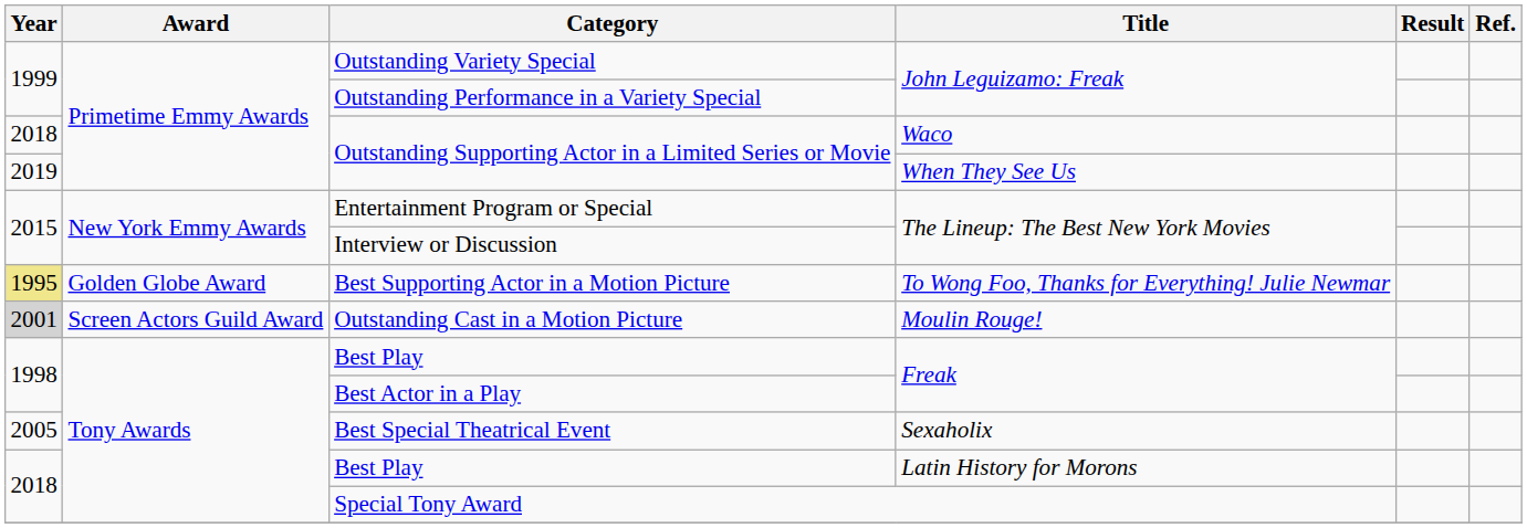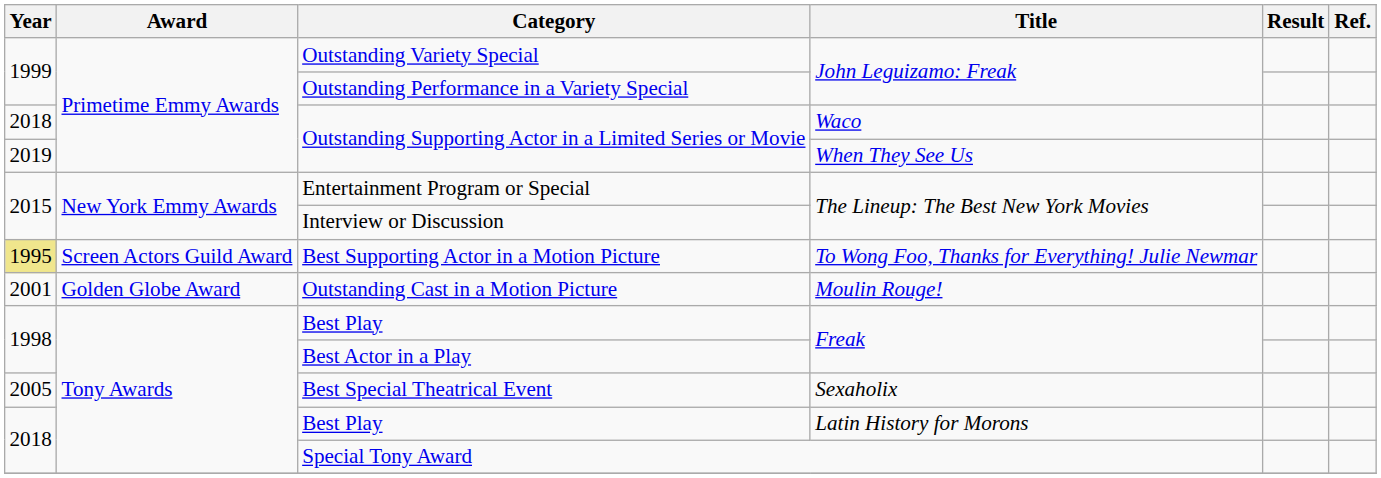 <table class="wikitable">
 <tr>
 <th>Year</th>
 <th>Award</th>
 <th>Category</th>
 <th>Title</th>
 <th>Result</th>
 <th>Ref.</th>
 </tr>
 <tr>
 <td rowspan=2>1999</td>
 <td rowspan=4><a href='#'>Primetime Emmy Awards</a></td>
 <td><a href='#'>Outstanding Variety Special</a></td>
 <td rowspan=2><em><a href='#'>John Leguizamo: Freak</a></em></td>
 <td></td>
 <td></td>
 </tr>
 <tr>
 <td><a href='#'>Outstanding Performance in a Variety Special</a></td>
 <td></td>
 <td></td>
 </tr>
 <tr>
 <td>2018</td>
 <td rowspan=2><a href='#'>Outstanding Supporting Actor in a Limited Series or Movie</a></td>
 <td><em><a href='#'>Waco</a></em></td>
 <td></td>
 <td></td>
 </tr>
 <tr>
 <td>2019</td>
 <td><em><a href='#'>When They See Us</a></em></td>
 <td></td>
 <td></td>
 </tr>
 <tr>
 <td rowspan=2>2015</td>
 <td rowspan=2><a href='#'>New York Emmy Awards</a></td>
 <td>Entertainment Program or Special</td>
 <td rowspan=2><em>The Lineup: The Best New York Movies</em></td>
 <td></td>
 <td></td>
 </tr>
 <tr>
 <td>Interview or Discussion</td>
 <td></td>
 <td></td>
 </tr>
 <tr>
 <td style="background: khaki;">1995</td>
-<td><a href='#'>Golden Globe Award</a></td>
+<td><a href='#'>Screen Actors Guild Award</a></td>
 <td><a href='#'>Best Supporting Actor in a Motion Picture</a></td>
 <td><em><a href='#'>To Wong Foo, Thanks for Everything! Julie Newmar</a></em></td>
 <td></td>
 <td></td>
 </tr>
 <tr>
-<td style="background: lightgrey;">2001</td>
-<td><a href='#'>Screen Actors Guild Award</a></td>
+<td>2001</td>
+<td><a href='#'>Golden Globe Award</a></td>
 <td><a href='#'>Outstanding Cast in a Motion Picture</a></td>
 <td><em><a href='#'>Moulin Rouge!</a></em></td>
 <td></td>
 <td></td>
 </tr>
 <tr>
 <td rowspan=2>1998</td>
 <td rowspan=5><a href='#'>Tony Awards</a></td>
 <td><a href='#'>Best Play</a></td>
 <td rowspan=2><em><a href='#'>Freak</a></em></td>
 <td></td>
 <td></td>
 </tr>
 <tr>
 <td><a href='#'>Best Actor in a Play</a></td>
 <td></td>
 <td></td>
 </tr>
 <tr>
 <td>2005</td>
 <td><a href='#'>Best Special Theatrical Event</a></td>
 <td><em>Sexaholix</em></td>
 <td></td>
 <td></td>
 </tr>
 <tr>
 <td rowspan=2>2018</td>
 <td><a href='#'>Best Play</a></td>
 <td><em>Latin History for Morons</em></td>
 <td></td>
 <td></td>
 </tr>
 <tr>
 <td colspan=2><a href='#'>Special Tony Award</a></td>
 <td></td>
 <td></td>
 </tr>
 <tr>
 </tr>
 </table>
